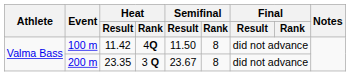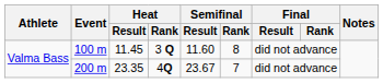 <table class=wikitable style="font-size:90%">
 <tr>
 <th rowspan="2">Athlete</th>
 <th rowspan="2">Event</th>
 <th colspan="2">Heat</th>
 <th colspan="2">Semifinal</th>
 <th colspan="2">Final</th>
 <th rowspan=2>Notes</th>
 </tr>
 <tr style="font-size:95%">
 <th>Result</th>
 <th>Rank</th>
 <th>Result</th>
 <th>Rank</th>
 <th>Result</th>
 <th>Rank</th>
 </tr>
 <tr align=center>
 <td align=left rowspan=2><a href='#'>Valma Bass</a></td>
 <td align=left><a href='#'>100 m</a></td>
-<td>11.42</td>
-<td>4<strong>Q</strong></td>
-<td>11.50</td>
+<td>11.45</td>
+<td>3 <strong>Q</strong></td>
+<td>11.60</td>
 <td>8</td>
 <td colspan=2>did not advance</td>
 <td rowspan=2></td>
 </tr>
 <tr align=center>
 <td align=left><a href='#'>200 m</a></td>
 <td>23.35</td>
-<td>3 <strong>Q</strong></td>
+<td>4<strong>Q</strong></td>
 <td>23.67</td>
-<td>8</td>
+<td>7</td>
 <td colspan=2>did not advance</td>
 </tr>
 </table>
